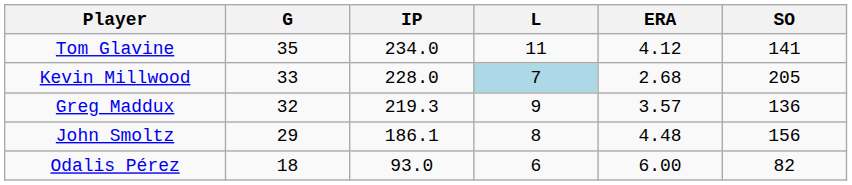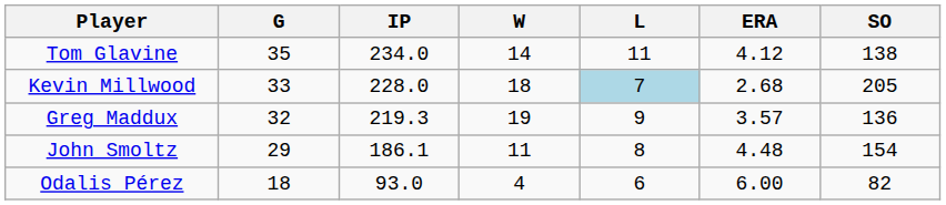 <table class="wikitable sortable">
 <tr>
 <th bgcolor="#DDDDFF" width="16%">Player</th>
 <th bgcolor="#DDDDFF" width="9%">G</th>
 <th bgcolor="#DDDDFF" width="9%">IP</th>
+<th bgcolor="#DDDDFF" width="9%">W</th>
 <th bgcolor="#DDDDFF" width="9%">L</th>
 <th bgcolor="#DDDDFF" width="9%">ERA</th>
 <th bgcolor="#DDDDFF" width="9%">SO</th>
 </tr>
 <tr align="center">
 <td><a href='#'>Tom Glavine</a></td>
 <td>35</td>
 <td>234.0</td>
+<td>14</td>
 <td>11</td>
 <td>4.12</td>
-<td>141</td>
+<td>138</td>
 </tr>
 <tr align="center">
 <td><a href='#'>Kevin Millwood</a></td>
 <td>33</td>
 <td>228.0</td>
+<td>18</td>
 <td style="background: lightblue;">7</td>
 <td>2.68</td>
 <td>205</td>
 </tr>
 <tr align="center">
 <td><a href='#'>Greg Maddux</a></td>
 <td>32</td>
 <td>219.3</td>
+<td>19</td>
 <td>9</td>
 <td>3.57</td>
 <td>136</td>
 </tr>
 <tr align="center">
 <td><a href='#'>John Smoltz</a></td>
 <td>29</td>
 <td>186.1</td>
+<td>11</td>
 <td>8</td>
 <td>4.48</td>
-<td>156</td>
+<td>154</td>
 </tr>
 <tr align="center">
 <td><a href='#'>Odalis Pérez</a></td>
 <td>18</td>
 <td>93.0</td>
+<td>4</td>
 <td>6</td>
 <td>6.00</td>
 <td>82</td>
 </tr>
 </table>
